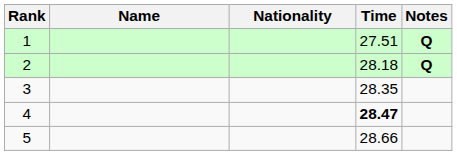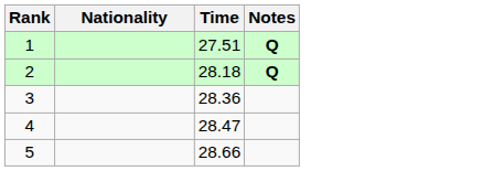 <table class="wikitable sortable" style="text-align:center">
 <tr>
 <th>Rank</th>
-<th style="width:180px">Name</th>
 <th style="width:125px">Nationality</th>
 <th>Time</th>
 <th>Notes</th>
 </tr>
 <tr style="background:#cfc;">
 <td>1</td>
 <td style="text-align:left;"></td>
-<td style="text-align:left;"></td>
 <td>27.51</td>
 <td><strong>Q</strong></td>
 </tr>
 <tr style="background:#cfc;">
 <td>2</td>
-<td style="text-align:left;"></td>
 <td style="text-align:left;"></td>
 <td>28.18</td>
 <td><strong>Q</strong></td>
 </tr>
 <tr>
 <td>3</td>
 <td style="text-align:left;"></td>
-<td style="text-align:left;"></td>
-<td>28.35</td>
+<td>28.36</td>
 <td></td>
 </tr>
 <tr>
 <td>4</td>
 <td style="text-align:left;"></td>
-<td style="text-align:left;"></td>
-<td><strong>28.47</strong></td>
+<td>28.47</td>
 <td></td>
 </tr>
 <tr>
 <td>5</td>
 <td style="text-align:left;"></td>
-<td style="text-align:left;"></td>
 <td>28.66</td>
 <td></td>
 </tr>
 </table>
